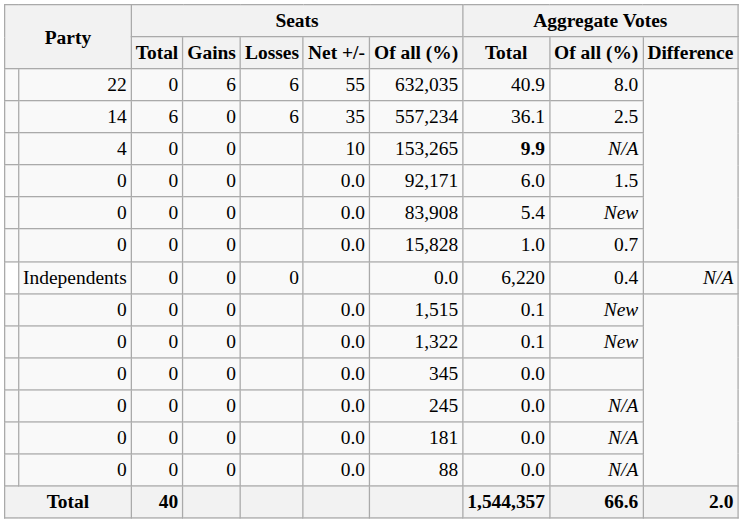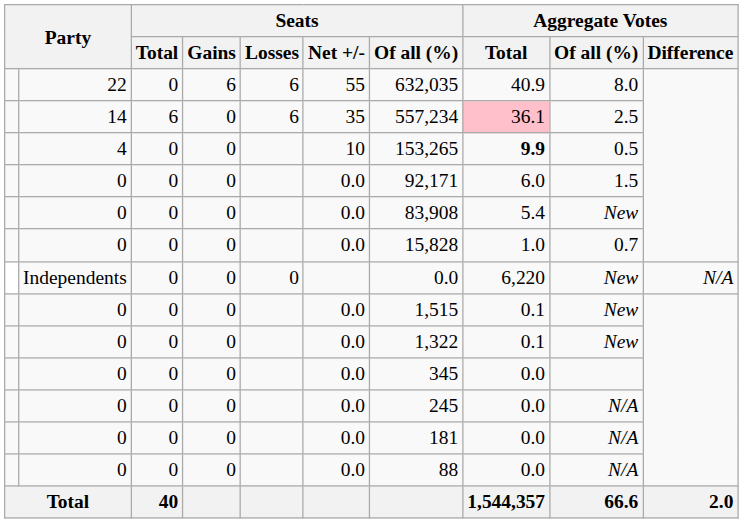 <table class="wikitable sortable" style="text-align:right; font-size:95%;">
 <tr>
 <th colspan="2" rowspan="2">Party</th>
 <th colspan="5">Seats</th>
 <th colspan="3">Aggregate Votes</th>
 </tr>
 <tr>
 <th>Total</th>
 <th>Gains</th>
 <th>Losses</th>
 <th>Net +/-</th>
 <th>Of all (%)</th>
 <th>Total</th>
 <th>Of all (%)</th>
 <th>Difference</th>
 </tr>
 <tr>
 <td></td>
 <td>22</td>
 <td>0</td>
 <td>6</td>
 <td> 6</td>
 <td>55</td>
 <td>632,035</td>
 <td>40.9</td>
 <td> 8.0</td>
 </tr>
 <tr>
 <td></td>
 <td>14</td>
 <td>6</td>
 <td>0</td>
 <td> 6</td>
 <td>35</td>
 <td>557,234</td>
-<td>36.1</td>
+<td style="background: pink;">36.1</td>
 <td> 2.5</td>
 </tr>
 <tr>
 <td></td>
 <td>4</td>
 <td>0</td>
 <td>0</td>
 <td></td>
 <td>10</td>
 <td>153,265</td>
 <td><strong>9.9</strong></td>
-<td><em>N/A</em></td>
+<td> 0.5</td>
 </tr>
 <tr>
 <td></td>
 <td>0</td>
 <td>0</td>
 <td>0</td>
 <td></td>
 <td>0.0</td>
 <td>92,171</td>
 <td>6.0</td>
 <td> 1.5</td>
 </tr>
 <tr>
 <td></td>
 <td>0</td>
 <td>0</td>
 <td>0</td>
 <td></td>
 <td>0.0</td>
 <td>83,908</td>
 <td>5.4</td>
 <td><em>New</em></td>
 </tr>
 <tr>
 <td></td>
 <td>0</td>
 <td>0</td>
 <td>0</td>
 <td></td>
 <td>0.0</td>
 <td>15,828</td>
 <td>1.0</td>
 <td> 0.7</td>
 </tr>
 <tr>
 <td style="background:white;"> </td>
 <td align=left>Independents</td>
 <td>0</td>
 <td>0</td>
 <td>0</td>
 <td></td>
 <td>0.0</td>
 <td>6,220</td>
-<td>0.4</td>
+<td><em>New</em></td>
 <td><em>N/A</em></td>
 </tr>
 <tr>
 <td></td>
 <td>0</td>
 <td>0</td>
 <td>0</td>
 <td></td>
 <td>0.0</td>
 <td>1,515</td>
 <td>0.1</td>
 <td><em>New</em></td>
 </tr>
 <tr>
 <td></td>
 <td>0</td>
 <td>0</td>
 <td>0</td>
 <td></td>
 <td>0.0</td>
 <td>1,322</td>
 <td>0.1</td>
 <td><em>New</em></td>
 </tr>
 <tr>
 <td></td>
 <td>0</td>
 <td>0</td>
 <td>0</td>
 <td></td>
 <td>0.0</td>
 <td>345</td>
 <td>0.0</td>
 <td></td>
 </tr>
 <tr>
 <td></td>
 <td>0</td>
 <td>0</td>
 <td>0</td>
 <td></td>
 <td>0.0</td>
 <td>245</td>
 <td>0.0</td>
 <td><em>N/A</em></td>
 </tr>
 <tr>
 <td></td>
 <td>0</td>
 <td>0</td>
 <td>0</td>
 <td></td>
 <td>0.0</td>
 <td>181</td>
 <td>0.0</td>
 <td><em>N/A</em></td>
 </tr>
 <tr>
 <td></td>
 <td>0</td>
 <td>0</td>
 <td>0</td>
 <td></td>
 <td>0.0</td>
 <td>88</td>
 <td>0.0</td>
 <td><em>N/A</em></td>
 </tr>
 <tr class="sortbottom">
 <th colspan="2" style="background:#f2f2f2"><strong>Total</strong></th>
 <td style="background:#f2f2f2;"><strong>40</strong></td>
 <td style="background:#f2f2f2;"></td>
 <td style="background:#f2f2f2;"></td>
 <td style="background:#f2f2f2;"></td>
 <td style="background:#f2f2f2;"></td>
 <td style="background:#f2f2f2;"><strong>1,544,357</strong></td>
 <td style="background:#f2f2f2;"><strong>66.6</strong></td>
 <td style="background:#f2f2f2;"><strong>2.0</strong></td>
 </tr>
 </table>
